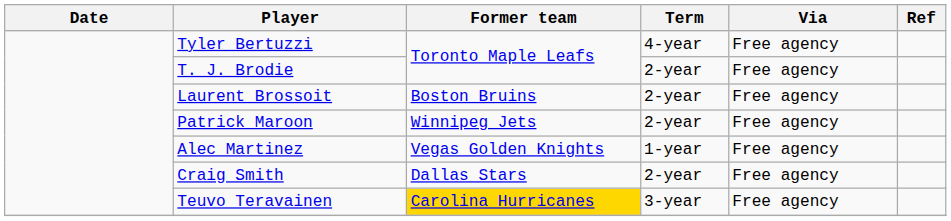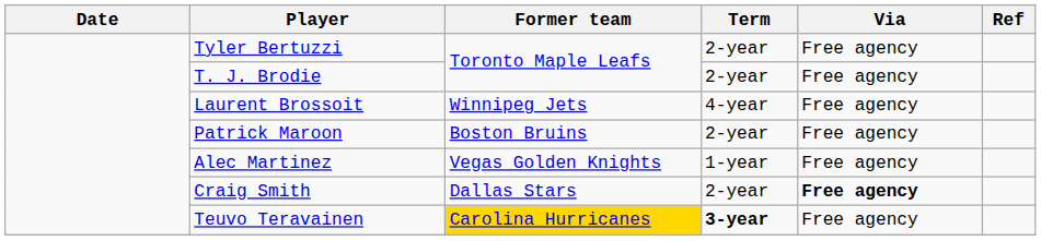 <table class="wikitable">
 <tr style="background:#ddd; text-align:center;">
 <th style="width: 10em;">Date</th>
 <th style="width: 14em;">Player</th>
 <th style="width: 14em;">Former team</th>
 <th style="width: 5em;">Term</th>
 <th style="width: 10em;">Via</th>
 <th style="width: 2.5em;">Ref</th>
 </tr>
 <tr>
 <td rowspan="7"></td>
 <td><a href='#'>Tyler Bertuzzi</a></td>
 <td rowspan="2"><a href='#'>Toronto Maple Leafs</a></td>
-<td>4-year</td>
+<td>2-year</td>
 <td>Free agency</td>
 <td></td>
 </tr>
 <tr>
 <td><a href='#'>T. J. Brodie</a></td>
 <td>2-year</td>
 <td>Free agency</td>
 <td></td>
 </tr>
 <tr>
 <td><a href='#'>Laurent Brossoit</a></td>
-<td><a href='#'>Boston Bruins</a></td>
-<td>2-year</td>
+<td><a href='#'>Winnipeg Jets</a></td>
+<td>4-year</td>
 <td>Free agency</td>
 <td></td>
 </tr>
 <tr>
 <td><a href='#'>Patrick Maroon</a></td>
-<td><a href='#'>Winnipeg Jets</a></td>
+<td><a href='#'>Boston Bruins</a></td>
 <td>2-year</td>
 <td>Free agency</td>
 <td></td>
 </tr>
 <tr>
 <td><a href='#'>Alec Martinez</a></td>
 <td><a href='#'>Vegas Golden Knights</a></td>
 <td>1-year</td>
 <td>Free agency</td>
 <td></td>
 </tr>
 <tr>
 <td><a href='#'>Craig Smith</a></td>
 <td><a href='#'>Dallas Stars</a></td>
 <td>2-year</td>
-<td>Free agency</td>
+<td><strong>Free agency</strong></td>
 <td></td>
 </tr>
 <tr>
 <td><a href='#'>Teuvo Teravainen</a></td>
 <td style="background: gold;"><a href='#'>Carolina Hurricanes</a></td>
-<td>3-year</td>
+<td><strong>3-year</strong></td>
 <td>Free agency</td>
 <td></td>
 </tr>
 <tr>
 </tr>
 </table>
